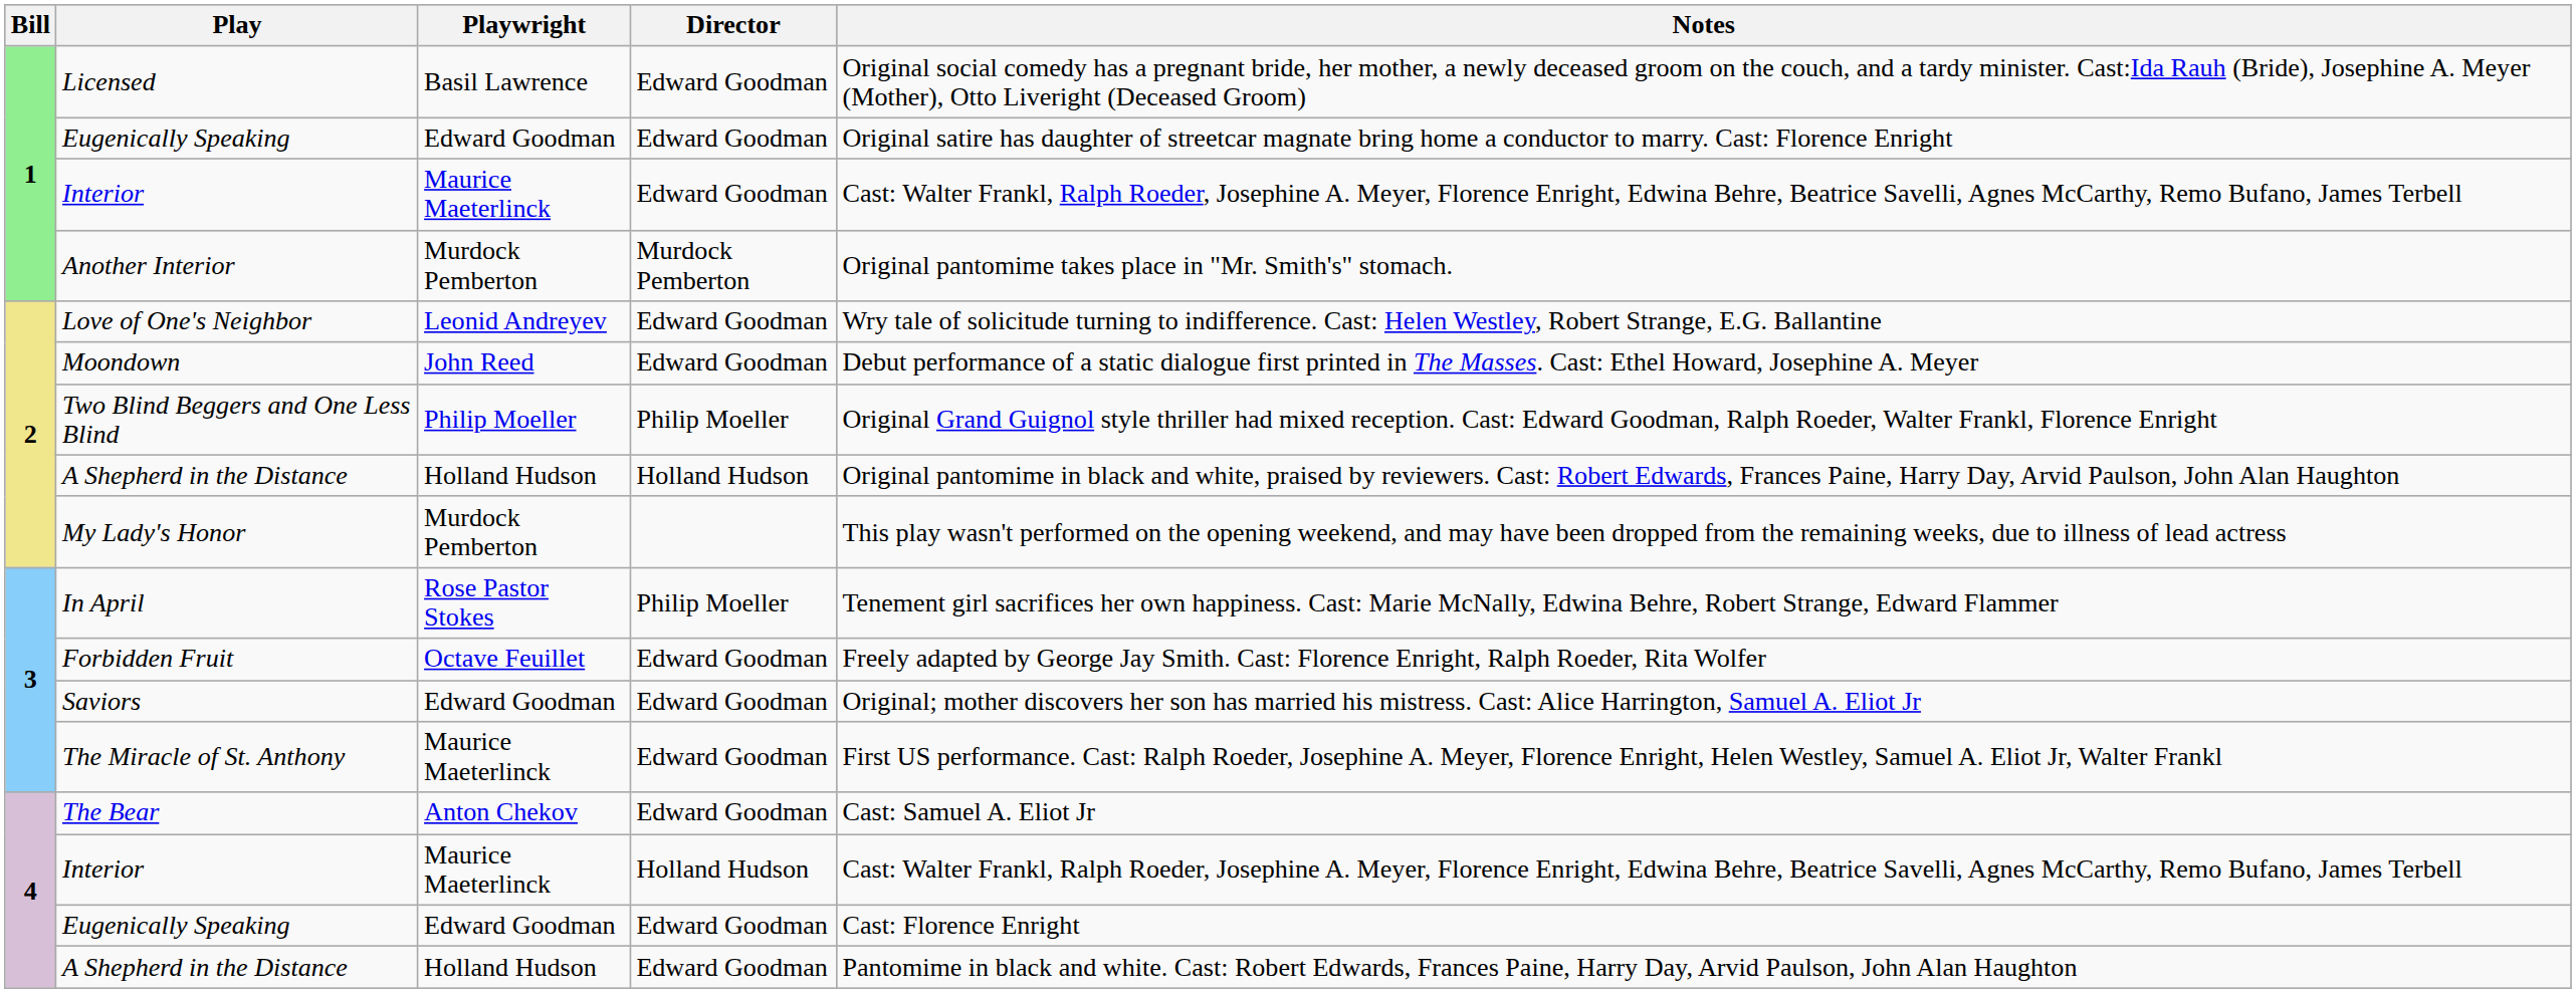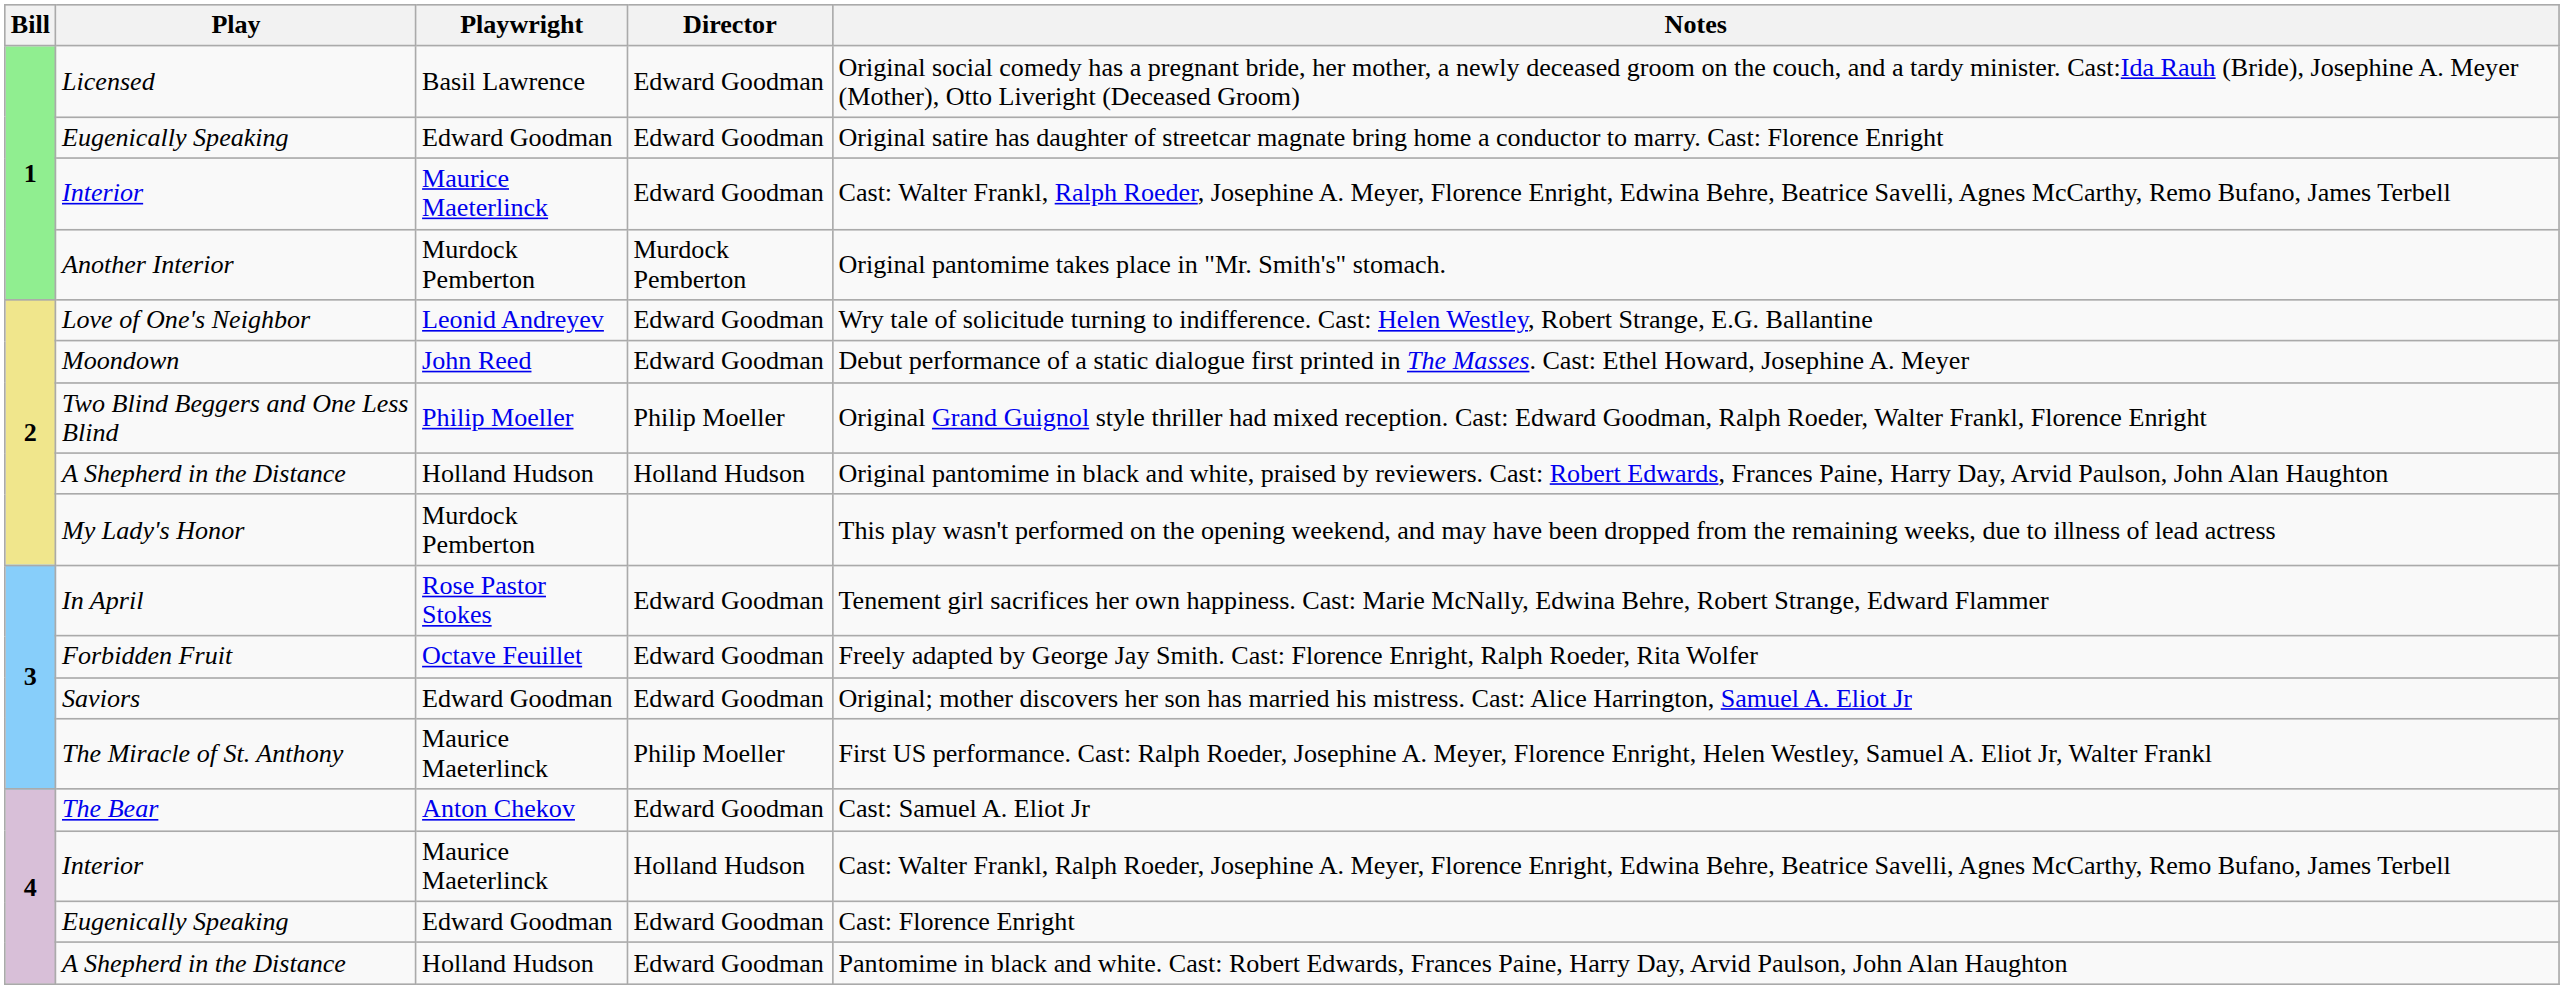 <table class="wikitable sortable plainrowheaders">
 <tr ID="s1">
 <th scope="col">Bill</th>
 <th scope="col">Play</th>
 <th scope="col">Playwright</th>
 <th scope="col">Director</th>
 <th scope="col">Notes</th>
 </tr>
 <tr ID="s1b1">
 <td rowspan=4 style="text-align: center; background: lightgreen;"><strong>1</strong></td>
 <td><em>Licensed</em></td>
 <td>Basil Lawrence</td>
 <td>Edward Goodman</td>
 <td>Original social comedy has a pregnant bride, her mother, a newly deceased groom on the couch, and a tardy minister. Cast:<a href='#'>Ida Rauh</a> (Bride), Josephine A. Meyer (Mother), Otto Liveright (Deceased Groom)</td>
 </tr>
 <tr>
 <td><em>Eugenically Speaking</em></td>
 <td>Edward Goodman</td>
 <td>Edward Goodman</td>
 <td>Original satire has daughter of streetcar magnate bring home a conductor to marry. Cast: Florence Enright</td>
 </tr>
 <tr>
 <td><em><a href='#'>Interior</a></em></td>
 <td><a href='#'>Maurice Maeterlinck</a></td>
 <td>Edward Goodman</td>
 <td>Cast: Walter Frankl, <a href='#'>Ralph Roeder</a>, Josephine A. Meyer, Florence Enright, Edwina Behre, Beatrice Savelli, Agnes McCarthy, Remo Bufano, James Terbell</td>
 </tr>
 <tr>
 <td><em>Another Interior</em></td>
 <td>Murdock Pemberton</td>
 <td>Murdock Pemberton</td>
 <td>Original pantomime takes place in "Mr. Smith's" stomach.</td>
 </tr>
 <tr ID="s1b2">
 <td rowspan=5 style="text-align: center; background: khaki;"><strong>2</strong></td>
 <td><em>Love of One's Neighbor</em></td>
 <td><a href='#'>Leonid Andreyev</a></td>
 <td>Edward Goodman</td>
 <td>Wry tale of solicitude turning to indifference. Cast: <a href='#'>Helen Westley</a>, Robert Strange, E.G. Ballantine</td>
 </tr>
 <tr>
 <td><em>Moondown</em></td>
 <td><a href='#'>John Reed</a></td>
 <td>Edward Goodman</td>
 <td>Debut performance of a static dialogue first printed in <em><a href='#'>The Masses</a></em>. Cast: Ethel Howard, Josephine A. Meyer</td>
 </tr>
 <tr>
 <td><em>Two Blind Beggers and One Less Blind</em></td>
 <td><a href='#'>Philip Moeller</a></td>
 <td>Philip Moeller</td>
 <td>Original <a href='#'>Grand Guignol</a> style thriller had mixed reception. Cast: Edward Goodman, Ralph Roeder, Walter Frankl, Florence Enright</td>
 </tr>
 <tr>
 <td><em>A Shepherd in the Distance</em></td>
 <td>Holland Hudson</td>
 <td>Holland Hudson</td>
 <td>Original pantomime in black and white, praised by reviewers. Cast: <a href='#'>Robert Edwards</a>, Frances Paine, Harry Day, Arvid Paulson, John Alan Haughton</td>
 </tr>
 <tr>
 <td><em>My Lady's Honor</em></td>
 <td>Murdock Pemberton</td>
 <td></td>
 <td>This play wasn't performed on the opening weekend, and may have been dropped from the remaining weeks, due to illness of lead actress</td>
 </tr>
 <tr ID="s1b3">
 <td rowspan=4 style="text-align: center; background: lightskyblue;"><strong>3</strong></td>
 <td><em>In April</em></td>
 <td><a href='#'>Rose Pastor Stokes</a></td>
-<td>Philip Moeller</td>
+<td>Edward Goodman</td>
 <td>Tenement girl sacrifices her own happiness. Cast: Marie McNally, Edwina Behre, Robert Strange, Edward Flammer</td>
 </tr>
 <tr>
 <td><em>Forbidden Fruit</em></td>
 <td><a href='#'>Octave Feuillet</a></td>
 <td>Edward Goodman</td>
 <td>Freely adapted by George Jay Smith. Cast: Florence Enright, Ralph Roeder, Rita Wolfer</td>
 </tr>
 <tr>
 <td><em>Saviors</em></td>
 <td>Edward Goodman</td>
 <td>Edward Goodman</td>
 <td>Original; mother discovers her son has married his mistress. Cast: Alice Harrington, <a href='#'>Samuel A. Eliot Jr</a></td>
 </tr>
 <tr>
 <td><em>The Miracle of St. Anthony</em></td>
 <td>Maurice Maeterlinck</td>
-<td>Edward Goodman</td>
+<td>Philip Moeller</td>
 <td>First US performance. Cast: Ralph Roeder, Josephine A. Meyer, Florence Enright, Helen Westley, Samuel A. Eliot Jr, Walter Frankl</td>
 </tr>
 <tr ID="s1b4">
 <td rowspan=4 style="text-align: center; background: thistle;"><strong>4</strong></td>
 <td><em><a href='#'>The Bear</a></em></td>
 <td><a href='#'>Anton Chekov</a></td>
 <td>Edward Goodman</td>
 <td>Cast: Samuel A. Eliot Jr</td>
 </tr>
 <tr>
 <td><em>Interior</em></td>
 <td>Maurice Maeterlinck</td>
 <td>Holland Hudson</td>
 <td>Cast: Walter Frankl, Ralph Roeder, Josephine A. Meyer, Florence Enright, Edwina Behre, Beatrice Savelli, Agnes McCarthy, Remo Bufano, James Terbell</td>
 </tr>
 <tr>
 <td><em>Eugenically Speaking</em></td>
 <td>Edward Goodman</td>
 <td>Edward Goodman</td>
 <td>Cast: Florence Enright</td>
 </tr>
 <tr>
 <td><em>A Shepherd in the Distance</em></td>
 <td>Holland Hudson</td>
 <td>Edward Goodman</td>
 <td>Pantomime in black and white. Cast: Robert Edwards, Frances Paine, Harry Day, Arvid Paulson, John Alan Haughton</td>
 </tr>
 <tr>
 </tr>
 </table>
